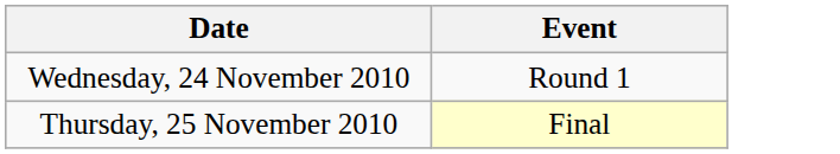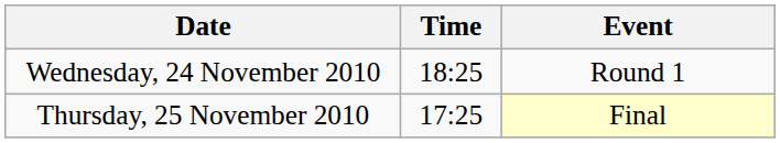 <table class = "wikitable" style="text-align:center;">
 <tr>
 <th width=220>Date</th>
+<th width=50>Time</th>
 <th width=150>Event</th>
 </tr>
 <tr>
 <td>Wednesday, 24 November 2010</td>
+<td>18:25</td>
 <td>Round 1</td>
 </tr>
 <tr>
 <td>Thursday, 25 November 2010</td>
+<td>17:25</td>
 <td bgcolor=ffffcc>Final</td>
 </tr>
 </table>
